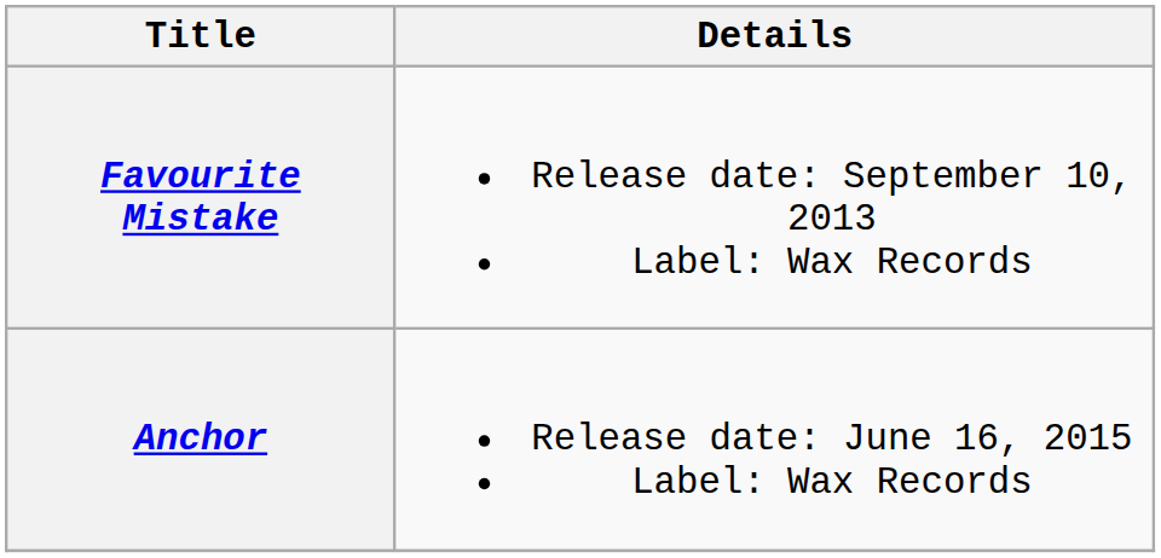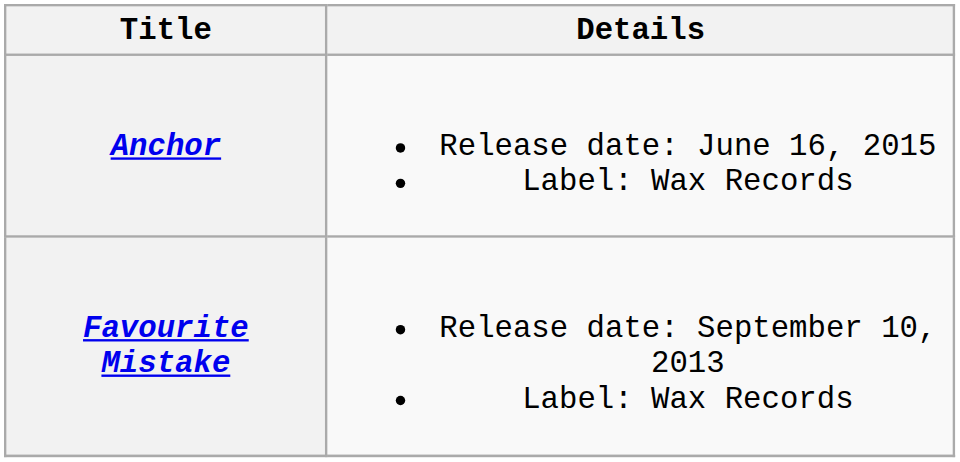 <table class="wikitable plainrowheaders" style="text-align:center;">
 <tr>
 <th style="width:10em;">Title</th>
 <th style="width:20em;">Details</th>
 </tr>
 <tr>
+<th scope="row"><em><a href='#'>Anchor</a></em></th>
+<td><br><ul><li>Release date: June 16, 2015</li><li>Label: Wax Records</li></ul></td>
+</tr>
+<tr>
 <th scope="row"><em><a href='#'>Favourite Mistake</a></em></th>
 <td><br><ul><li>Release date: September 10, 2013</li><li>Label: Wax Records</li></ul></td>
 </tr>
 <tr>
-<th scope="row"><em><a href='#'>Anchor</a></em></th>
-<td><br><ul><li>Release date: June 16, 2015</li><li>Label: Wax Records</li></ul></td>
-</tr>
-<tr>
 </tr>
 </table>
